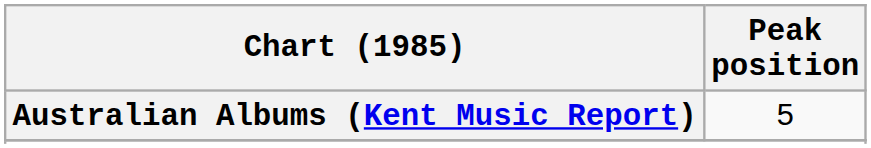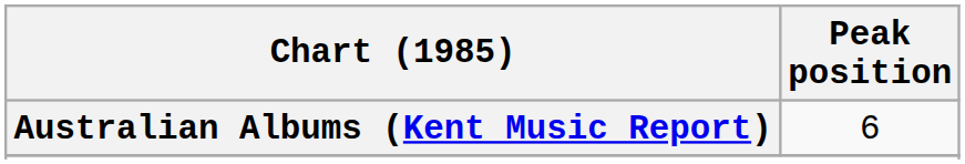 <table class="wikitable sortable plainrowheaders" style="text-align:center">
 <tr>
 <th scope="col">Chart (1985)</th>
 <th scope="col">Peak<br>position</th>
 </tr>
 <tr>
 <th scope="row">Australian Albums (<a href='#'>Kent Music Report</a>)</th>
-<td>5</td>
+<td>6</td>
 </tr>
 <tr>
 </tr>
 <tr>
 </tr>
 <tr>
 </tr>
 <tr>
 </tr>
 <tr>
 </tr>
 <tr>
 </tr>
 <tr>
 </tr>
 <tr>
 </tr>
 <tr>
 </tr>
 </table>
